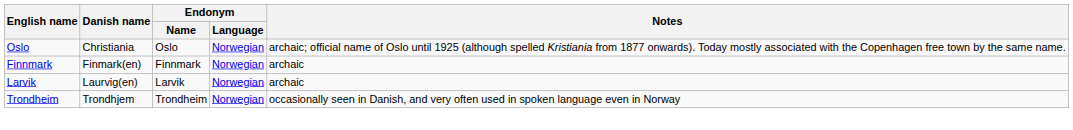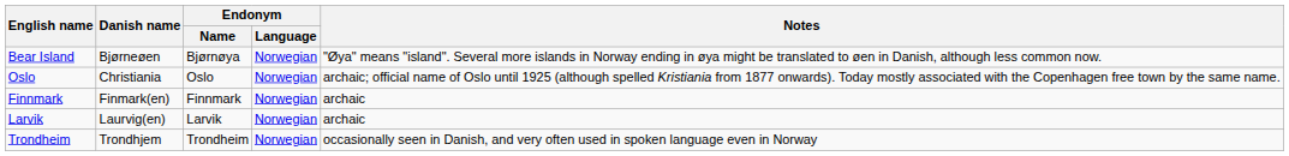 <table class="wikitable sortable mw-collapsible">
 <tr>
 <th rowspan="2"><strong>English name</strong></th>
 <th rowspan="2"><strong>Danish name</strong></th>
 <th colspan="2"><strong>Endonym</strong></th>
 <th rowspan="2"><strong>Notes</strong></th>
 </tr>
 <tr>
 <th><strong>Name</strong></th>
 <th><strong>Language</strong></th>
+</tr>
+<tr>
+<td><a href='#'>Bear Island</a></td>
+<td>Bjørneøen</td>
+<td>Bjørnøya</td>
+<td><a href='#'>Norwegian</a></td>
+<td>"Øya" means "island". Several more islands in Norway ending in øya might be translated to øen in Danish, although less common now.</td>
 </tr>
 <tr>
 <td><a href='#'>Oslo</a></td>
 <td>Christiania</td>
 <td>Oslo</td>
 <td><a href='#'>Norwegian</a></td>
 <td>archaic; official name of Oslo until 1925 (although spelled <em>Kristiania</em> from 1877 onwards). Today mostly associated with the Copenhagen free town by the same name.</td>
 </tr>
 <tr>
 <td><a href='#'>Finnmark</a></td>
 <td>Finmark(en)</td>
 <td>Finnmark</td>
 <td><a href='#'>Norwegian</a></td>
 <td>archaic</td>
 </tr>
 <tr>
 <td><a href='#'>Larvik</a></td>
 <td>Laurvig(en)</td>
 <td>Larvik</td>
 <td><a href='#'>Norwegian</a></td>
 <td>archaic</td>
 </tr>
 <tr>
 <td><a href='#'>Trondheim</a></td>
 <td>Trondhjem</td>
 <td>Trondheim</td>
 <td><a href='#'>Norwegian</a></td>
 <td>occasionally seen in Danish, and very often used in spoken language even in Norway</td>
 </tr>
 </table>
